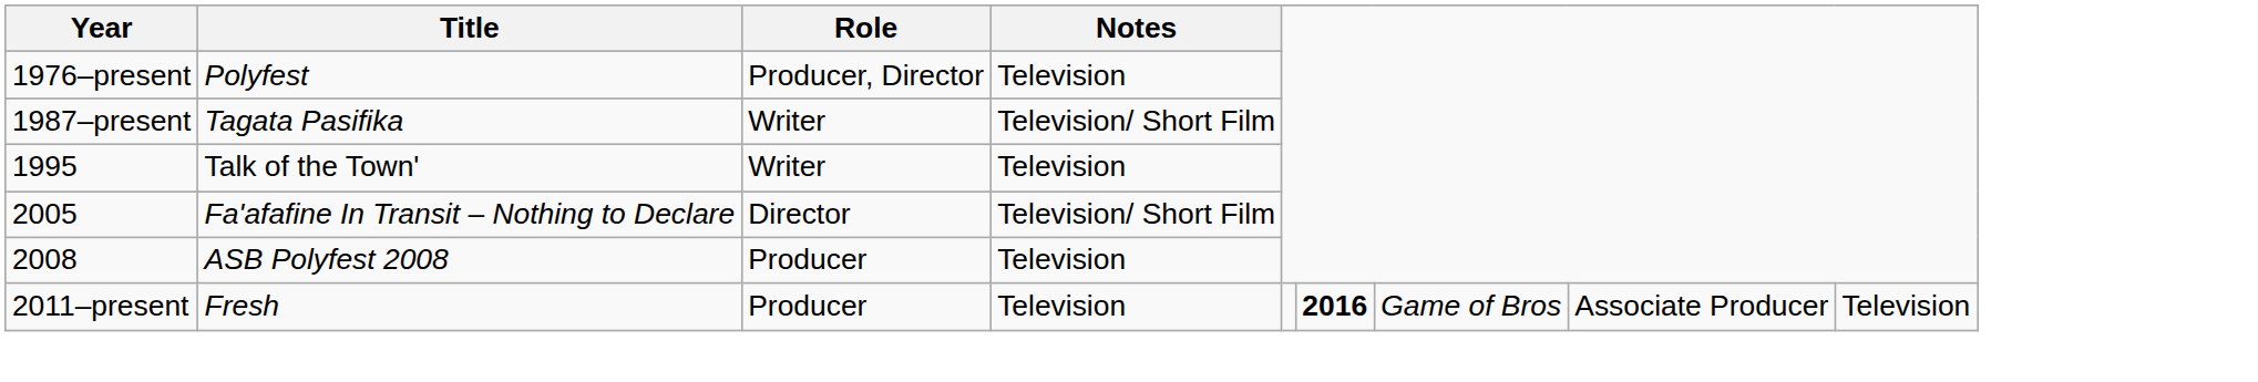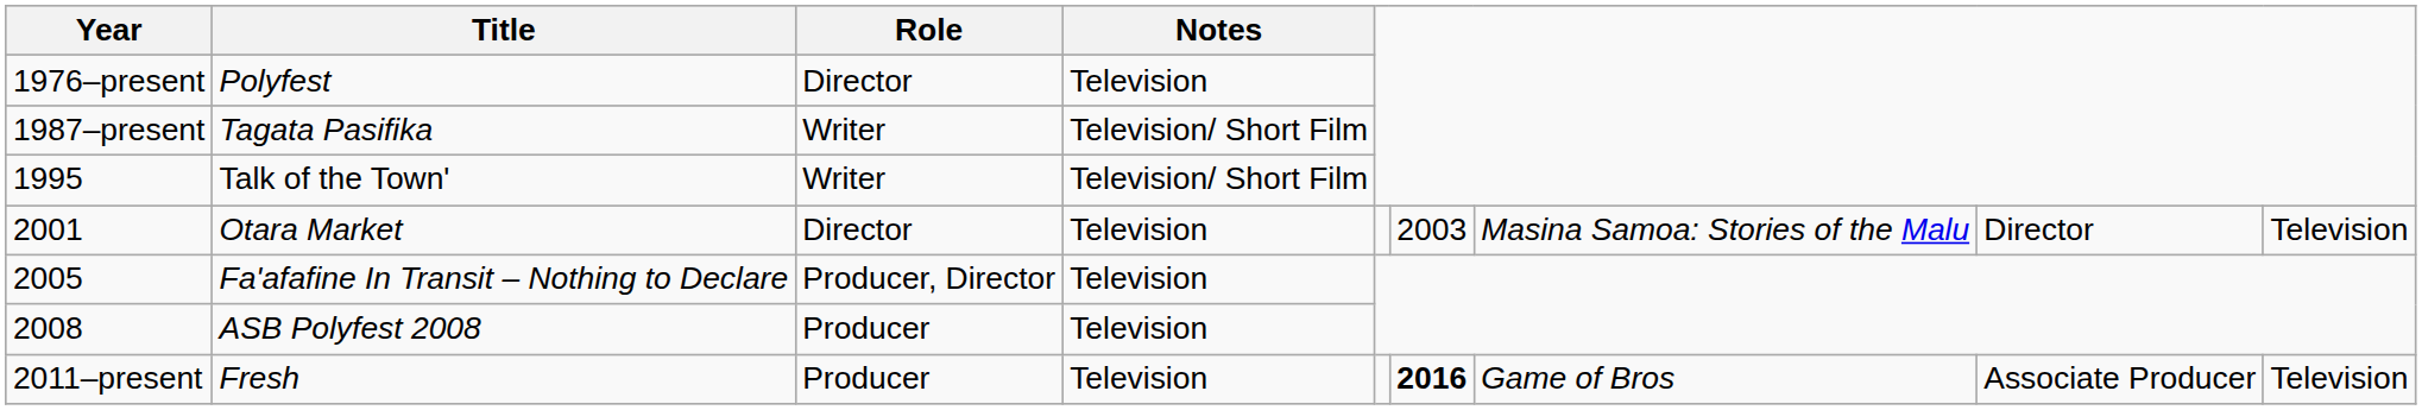 <table class="wikitable sortable">
 <tr>
 <th>Year</th>
 <th>Title</th>
 <th>Role</th>
 <th>Notes</th>
 </tr>
 <tr>
 <td>1976–present</td>
 <td><em>Polyfest</em></td>
-<td>Producer, Director</td>
+<td>Director</td>
 <td>Television</td>
 </tr>
 <tr>
 <td>1987–present</td>
 <td><em>Tagata Pasifika</em></td>
 <td>Writer</td>
 <td>Television/ Short Film</td>
 </tr>
 <tr>
 <td>1995</td>
 <td>Talk of the Town'</td>
 <td>Writer</td>
+<td>Television/ Short Film</td>
+</tr>
+<tr>
+<td>2001</td>
+<td><em>Otara Market</em></td>
+<td>Director</td>
+<td>Television</td>
+<td></td>
+<td>2003</td>
+<td><em>Masina Samoa: Stories of the <a href='#'>Malu</a></em></td>
+<td>Director</td>
 <td>Television</td>
 </tr>
 <tr>
 <td>2005</td>
 <td><em>Fa'afafine In Transit – Nothing to Declare</em></td>
-<td>Director</td>
-<td>Television/ Short Film</td>
+<td>Producer, Director</td>
+<td>Television</td>
 </tr>
 <tr>
 <td>2008</td>
 <td><em>ASB Polyfest 2008</em></td>
 <td>Producer</td>
 <td>Television</td>
 </tr>
 <tr>
 <td>2011–present</td>
 <td><em>Fresh</em></td>
 <td>Producer</td>
 <td>Television</td>
 <td></td>
 <td><strong>2016</strong></td>
 <td><em>Game of Bros</em></td>
 <td>Associate Producer</td>
 <td>Television</td>
 </tr>
 </table>
